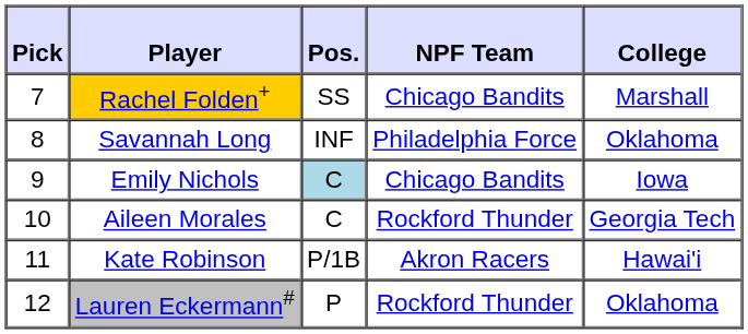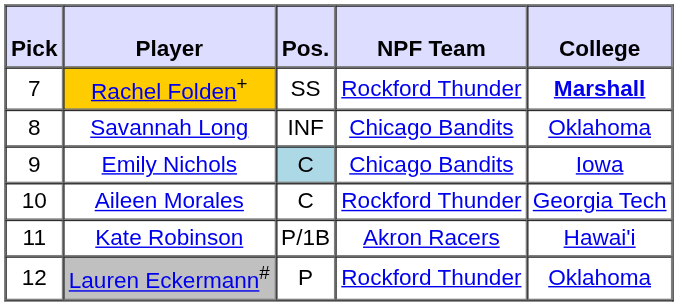 <table style="text-align: center" border="1" cellpadding="3" cellspacing="0">
 <tr>
 <th style="background:#ddf;"><br>Pick</th>
 <th style="background:#ddf;"><br>Player</th>
 <th style="background:#ddf;"><br>Pos.</th>
 <th style="background:#ddf;"><br>NPF Team</th>
 <th style="background:#ddf;"><br>College</th>
 </tr>
 <tr>
 <td>7</td>
 <td style="background:#FFCC00;"><a href='#'>Rachel Folden</a><sup>+</sup></td>
 <td>SS</td>
-<td><a href='#'>Chicago Bandits</a></td>
-<td><a href='#'>Marshall</a></td>
+<td><a href='#'>Rockford Thunder</a></td>
+<td><strong><a href='#'>Marshall</a></strong></td>
 </tr>
 <tr>
 <td>8</td>
 <td><a href='#'>Savannah Long</a></td>
 <td>INF</td>
-<td><a href='#'>Philadelphia Force</a></td>
+<td><a href='#'>Chicago Bandits</a></td>
 <td><a href='#'>Oklahoma</a></td>
 </tr>
 <tr>
 <td>9</td>
 <td><a href='#'>Emily Nichols</a></td>
 <td style="background: lightblue;">C</td>
 <td><a href='#'>Chicago Bandits</a></td>
 <td><a href='#'>Iowa</a></td>
 </tr>
 <tr>
 <td>10</td>
 <td><a href='#'>Aileen Morales</a></td>
 <td>C</td>
 <td><a href='#'>Rockford Thunder</a></td>
 <td><a href='#'>Georgia Tech</a></td>
 </tr>
 <tr>
 <td>11</td>
 <td><a href='#'>Kate Robinson</a></td>
 <td>P/1B</td>
 <td><a href='#'>Akron Racers</a></td>
 <td><a href='#'>Hawai'i</a></td>
 </tr>
 <tr>
 <td>12</td>
 <td style="background:#C0C0C0;"><a href='#'>Lauren Eckermann</a><sup>#</sup></td>
 <td>P</td>
 <td><a href='#'>Rockford Thunder</a></td>
 <td><a href='#'>Oklahoma</a></td>
 </tr>
 </table>
